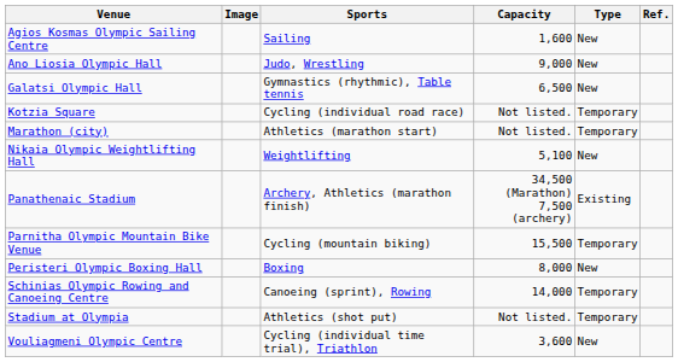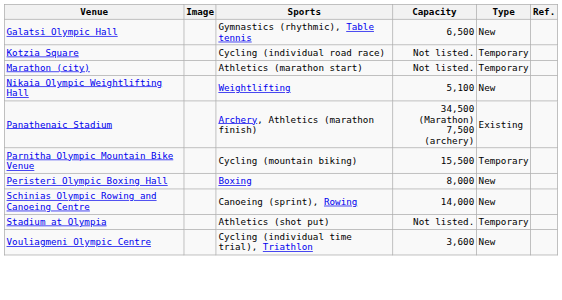 <table class="wikitable sortable" width=780px>
 <tr>
 <th>Venue</th>
 <th>Image</th>
 <th>Sports</th>
 <th>Capacity</th>
 <th>Type</th>
 <th class="unsortable">Ref.</th>
-</tr>
-<tr>
-<td><a href='#'>Agios Kosmas Olympic Sailing Centre</a></td>
-<td></td>
-<td><a href='#'>Sailing</a></td>
-<td align="right">1,600</td>
-<td>New</td>
-<td align="center"></td>
-</tr>
-<tr>
-<td><a href='#'>Ano Liosia Olympic Hall</a></td>
-<td></td>
-<td><a href='#'>Judo</a>, <a href='#'>Wrestling</a></td>
-<td align="right">9,000</td>
-<td>New</td>
-<td align="center"></td>
 </tr>
 <tr>
 <td><a href='#'>Galatsi Olympic Hall</a></td>
 <td></td>
 <td>Gymnastics (rhythmic), <a href='#'>Table tennis</a></td>
 <td align="right">6,500</td>
 <td>New</td>
 <td align="center"></td>
 </tr>
 <tr>
 <td><a href='#'>Kotzia Square</a></td>
 <td></td>
 <td>Cycling (individual road race)</td>
 <td align="right">Not listed.</td>
 <td>Temporary</td>
 <td align="center"></td>
 </tr>
 <tr>
 <td><a href='#'>Marathon (city)</a></td>
 <td></td>
 <td>Athletics (marathon start)</td>
 <td align="right">Not listed.</td>
 <td>Temporary</td>
 <td align="center"></td>
 </tr>
 <tr>
 <td><a href='#'>Nikaia Olympic Weightlifting Hall</a></td>
 <td></td>
 <td><a href='#'>Weightlifting</a></td>
 <td align="right">5,100</td>
 <td>New</td>
 <td align="center"></td>
 </tr>
 <tr>
 <td><a href='#'>Panathenaic Stadium</a></td>
 <td></td>
 <td><a href='#'>Archery</a>, Athletics (marathon finish)</td>
 <td align="right">34,500 (Marathon)<br>7,500 (archery)</td>
 <td>Existing</td>
 <td align="center"></td>
 </tr>
 <tr>
 <td><a href='#'>Parnitha Olympic Mountain Bike Venue</a></td>
 <td></td>
 <td>Cycling (mountain biking)</td>
 <td align="right">15,500</td>
 <td>Temporary</td>
 <td align="center"></td>
 </tr>
 <tr>
 <td><a href='#'>Peristeri Olympic Boxing Hall</a></td>
 <td></td>
 <td><a href='#'>Boxing</a></td>
 <td align="right">8,000</td>
 <td>New</td>
 <td align="center"></td>
 </tr>
 <tr>
 <td><a href='#'>Schinias Olympic Rowing and Canoeing Centre</a></td>
 <td></td>
 <td>Canoeing (sprint), <a href='#'>Rowing</a></td>
 <td align="right">14,000</td>
-<td>Temporary</td>
+<td>New</td>
 <td align="center"></td>
 </tr>
 <tr>
 <td><a href='#'>Stadium at Olympia</a></td>
 <td></td>
 <td>Athletics (shot put)</td>
 <td align="right">Not listed.</td>
 <td>Temporary</td>
 <td align="center"></td>
 </tr>
 <tr>
 <td><a href='#'>Vouliagmeni Olympic Centre</a></td>
 <td></td>
 <td>Cycling (individual time trial), <a href='#'>Triathlon</a></td>
 <td align="right">3,600</td>
 <td>New</td>
 <td align="center"></td>
 </tr>
 </table>
